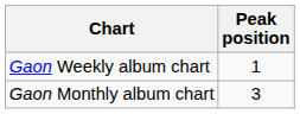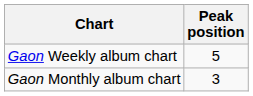 <table class="wikitable sortable">
 <tr>
 <th>Chart</th>
 <th>Peak<br>position</th>
 </tr>
 <tr>
 <td><em><a href='#'>Gaon</a></em> Weekly album chart</td>
-<td align="center">1</td>
+<td align="center">5</td>
 </tr>
 <tr>
 <td><em>Gaon</em> Monthly album chart</td>
 <td align="center">3</td>
 </tr>
 </table>
